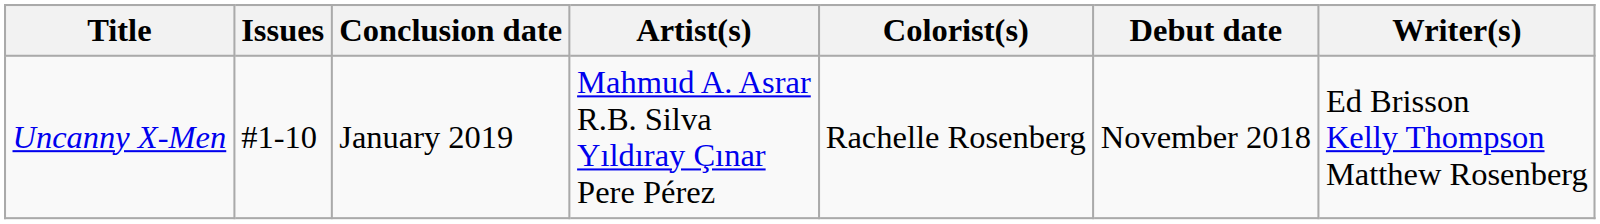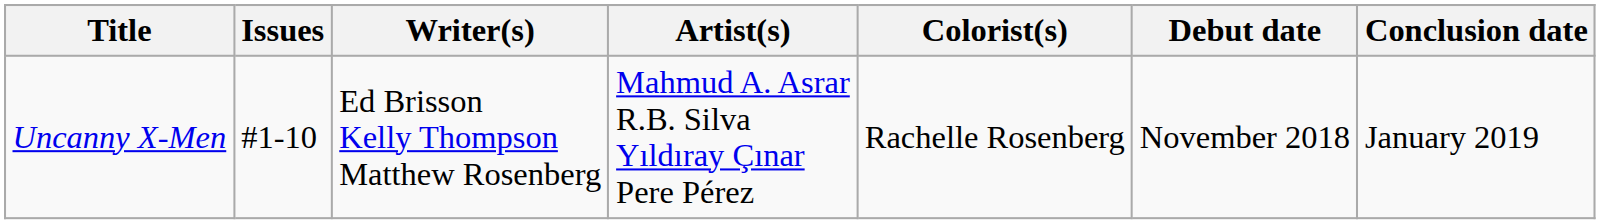 <table class="wikitable">
 <tr>
 <th scope="col">Title</th>
 <th scope="col">Issues</th>
-<th scope="col">Conclusion date</th>
+<th scope="col">Writer(s)</th>
 <th scope="col">Artist(s)</th>
 <th scope="col">Colorist(s)</th>
 <th scope="col">Debut date</th>
-<th scope="col">Writer(s)</th>
+<th scope="col">Conclusion date</th>
 </tr>
 <tr>
 <td><em><a href='#'>Uncanny X-Men</a></em></td>
 <td>#1-10</td>
-<td>January 2019</td>
+<td>Ed Brisson<br><a href='#'>Kelly Thompson</a><br>Matthew Rosenberg</td>
 <td><a href='#'>Mahmud A. Asrar</a><br>R.B. Silva<br><a href='#'>Yıldıray Çınar</a><br>Pere Pérez</td>
 <td>Rachelle Rosenberg</td>
 <td>November 2018</td>
-<td>Ed Brisson<br><a href='#'>Kelly Thompson</a><br>Matthew Rosenberg</td>
+<td>January 2019</td>
 </tr>
 </table>
